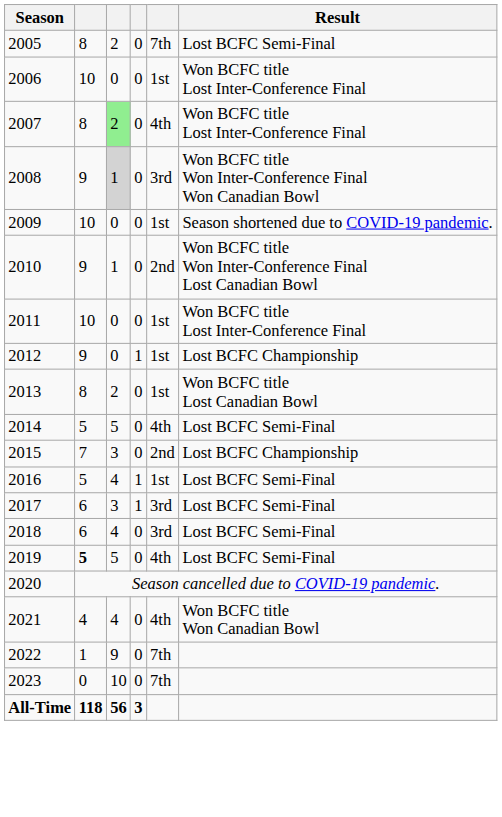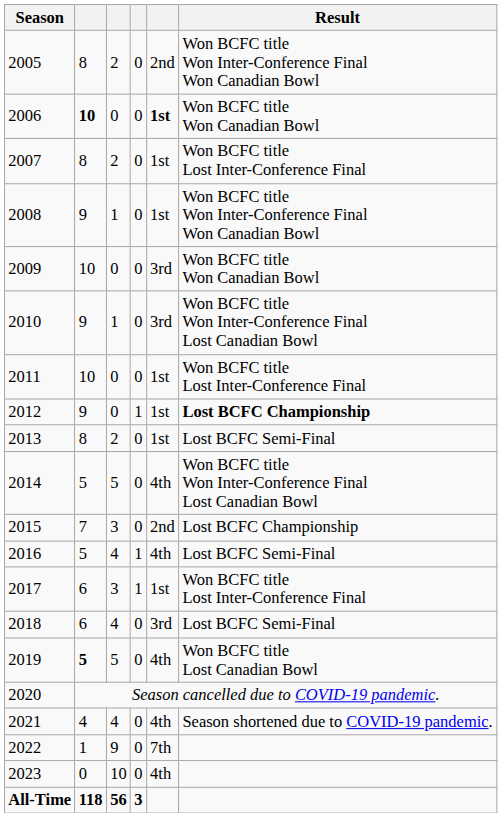 <table class="wikitable">
 <tr>
 <th>Season</th>
 <th></th>
 <th></th>
 <th></th>
 <th></th>
 <th>Result</th>
 </tr>
 <tr>
 <td>2005</td>
 <td>8</td>
 <td>2</td>
 <td>0</td>
-<td>7th</td>
-<td>Lost BCFC Semi-Final</td>
+<td>2nd</td>
+<td>Won BCFC title<br>Won Inter-Conference Final<br>Won Canadian Bowl</td>
 </tr>
 <tr>
 <td>2006</td>
-<td>10</td>
+<td><strong>10</strong></td>
 <td>0</td>
+<td>0</td>
+<td><strong>1st</strong></td>
+<td>Won BCFC title<br>Won Canadian Bowl</td>
+</tr>
+<tr>
+<td>2007</td>
+<td>8</td>
+<td>2</td>
 <td>0</td>
 <td>1st</td>
 <td>Won BCFC title<br>Lost Inter-Conference Final</td>
 </tr>
 <tr>
-<td>2007</td>
-<td>8</td>
-<td style="background: lightgreen;">2</td>
-<td>0</td>
-<td>4th</td>
-<td>Won BCFC title<br>Lost Inter-Conference Final</td>
-</tr>
-<tr>
 <td>2008</td>
 <td>9</td>
-<td style="background: lightgrey;">1</td>
+<td>1</td>
 <td>0</td>
-<td>3rd</td>
+<td>1st</td>
 <td>Won BCFC title<br>Won Inter-Conference Final<br>Won Canadian Bowl</td>
 </tr>
 <tr>
 <td>2009</td>
 <td>10</td>
 <td>0</td>
 <td>0</td>
-<td>1st</td>
-<td>Season shortened due to <a href='#'>COVID-19 pandemic</a>.</td>
+<td>3rd</td>
+<td>Won BCFC title<br>Won Canadian Bowl</td>
 </tr>
 <tr>
 <td>2010</td>
 <td>9</td>
 <td>1</td>
 <td>0</td>
-<td>2nd</td>
+<td>3rd</td>
 <td>Won BCFC title<br>Won Inter-Conference Final<br>Lost Canadian Bowl</td>
 </tr>
 <tr>
 <td>2011</td>
 <td>10</td>
 <td>0</td>
 <td>0</td>
 <td>1st</td>
 <td>Won BCFC title<br>Lost Inter-Conference Final</td>
 </tr>
 <tr>
 <td>2012</td>
 <td>9</td>
 <td>0</td>
 <td>1</td>
 <td>1st</td>
-<td>Lost BCFC Championship</td>
+<td><strong>Lost BCFC Championship</strong></td>
 </tr>
 <tr>
 <td>2013</td>
 <td>8</td>
 <td>2</td>
 <td>0</td>
 <td>1st</td>
-<td>Won BCFC title<br>Lost Canadian Bowl</td>
+<td>Lost BCFC Semi-Final</td>
 </tr>
 <tr>
 <td>2014</td>
 <td>5</td>
 <td>5</td>
 <td>0</td>
 <td>4th</td>
-<td>Lost BCFC Semi-Final</td>
+<td>Won BCFC title<br>Won Inter-Conference Final<br>Lost Canadian Bowl</td>
 </tr>
 <tr>
 <td>2015</td>
 <td>7</td>
 <td>3</td>
 <td>0</td>
 <td>2nd</td>
 <td>Lost BCFC Championship</td>
 </tr>
 <tr>
 <td>2016</td>
 <td>5</td>
 <td>4</td>
 <td>1</td>
-<td>1st</td>
+<td>4th</td>
 <td>Lost BCFC Semi-Final</td>
 </tr>
 <tr>
 <td>2017</td>
 <td>6</td>
 <td>3</td>
 <td>1</td>
-<td>3rd</td>
-<td>Lost BCFC Semi-Final</td>
+<td>1st</td>
+<td>Won BCFC title<br>Lost Inter-Conference Final</td>
 </tr>
 <tr>
 <td>2018</td>
 <td>6</td>
 <td>4</td>
 <td>0</td>
 <td>3rd</td>
 <td>Lost BCFC Semi-Final</td>
 </tr>
 <tr>
 <td>2019</td>
 <td><strong>5</strong></td>
 <td>5</td>
 <td>0</td>
 <td>4th</td>
-<td>Lost BCFC Semi-Final</td>
+<td>Won BCFC title<br>Lost Canadian Bowl</td>
 </tr>
 <tr>
 <td>2020</td>
 <td align="center" colSpan="5"><em>Season cancelled due to <a href='#'>COVID-19 pandemic</a>.</em></td>
 </tr>
 <tr>
 <td>2021</td>
 <td>4</td>
 <td>4</td>
 <td>0</td>
 <td>4th</td>
-<td>Won BCFC title<br>Won Canadian Bowl</td>
+<td>Season shortened due to <a href='#'>COVID-19 pandemic</a>.</td>
 </tr>
 <tr>
 <td>2022</td>
 <td>1</td>
 <td>9</td>
 <td>0</td>
 <td>7th</td>
 <td></td>
 </tr>
 <tr>
 <td>2023</td>
 <td>0</td>
 <td>10</td>
 <td>0</td>
-<td>7th</td>
+<td>4th</td>
 <td></td>
 </tr>
 <tr>
 <td><strong>All-Time</strong></td>
 <td><strong>118</strong></td>
 <td><strong>56</strong></td>
 <td><strong>3</strong></td>
 <td></td>
 </tr>
 </table>
